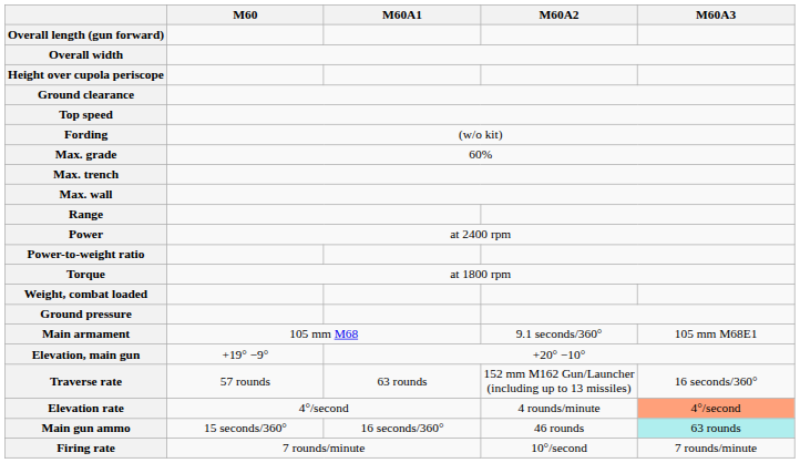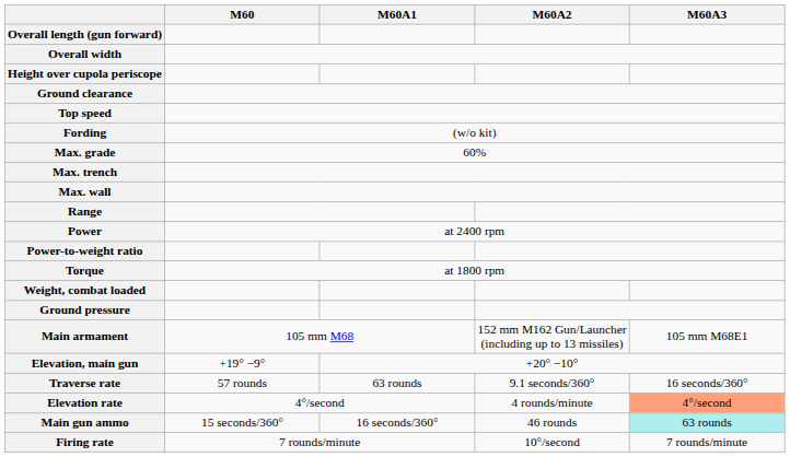 <table class="wikitable" style="text-align:center;">
 <tr>
 <th></th>
 <th style=width:12em>M60</th>
 <th style=width:12em>M60A1</th>
 <th style=width:12em>M60A2</th>
 <th style=width:12em>M60A3</th>
 </tr>
 <tr>
 <th>Overall length (gun forward)</th>
 <td></td>
 <td></td>
 <td></td>
 <td></td>
 </tr>
 <tr>
 <th>Overall width</th>
 <td colspan="4"></td>
 </tr>
 <tr>
 <th>Height over cupola periscope</th>
 <td></td>
 <td></td>
 <td></td>
 <td></td>
 </tr>
 <tr>
 <th>Ground clearance</th>
 <td colspan="4"></td>
 </tr>
 <tr>
 <th>Top speed</th>
 <td colspan="4"></td>
 </tr>
 <tr>
 <th>Fording</th>
 <td colspan="4"> (w/o kit)</td>
 </tr>
 <tr>
 <th>Max. grade</th>
 <td colspan="4">60%</td>
 </tr>
 <tr>
 <th>Max. trench</th>
 <td colspan="4"></td>
 </tr>
 <tr>
 <th>Max. wall</th>
 <td colspan="4"></td>
 </tr>
 <tr>
 <th>Range</th>
 <td colspan="2"></td>
 <td colspan="2"></td>
 </tr>
 <tr>
 <th>Power</th>
 <td colspan="4"> at 2400 rpm</td>
 </tr>
 <tr>
 <th>Power-to-weight ratio</th>
 <td></td>
 <td></td>
 <td colspan="2"></td>
 </tr>
 <tr>
 <th>Torque</th>
 <td colspan="4"> at 1800 rpm</td>
 </tr>
 <tr>
 <th>Weight, combat loaded</th>
 <td></td>
 <td></td>
 <td></td>
 <td></td>
 </tr>
 <tr>
 <th>Ground pressure</th>
 <td></td>
 <td></td>
 <td colspan="2"></td>
 </tr>
 <tr>
 <th>Main armament</th>
 <td colspan="2">105 mm <a href='#'>M68</a></td>
-<td>9.1 seconds/360°</td>
+<td>152 mm M162 Gun/Launcher (including up to 13 missiles)</td>
 <td>105 mm M68E1</td>
 </tr>
 <tr>
 <th>Elevation, main gun</th>
 <td>+19° −9°</td>
 <td colspan="3">+20° −10°</td>
 </tr>
 <tr>
 <th>Traverse rate</th>
 <td>57 rounds</td>
 <td>63 rounds</td>
-<td>152 mm M162 Gun/Launcher (including up to 13 missiles)</td>
+<td>9.1 seconds/360°</td>
 <td>16 seconds/360°</td>
 </tr>
 <tr>
 <th>Elevation rate</th>
 <td colspan="2">4°/second</td>
 <td>4 rounds/minute</td>
 <td style="background: lightsalmon;">4°/second</td>
 </tr>
 <tr>
 <th>Main gun ammo</th>
 <td>15 seconds/360°</td>
 <td>16 seconds/360°</td>
 <td>46 rounds</td>
 <td style="background: paleturquoise;">63 rounds</td>
 </tr>
 <tr>
 <th>Firing rate</th>
 <td colspan="2">7 rounds/minute</td>
 <td>10°/second</td>
 <td>7 rounds/minute</td>
 </tr>
 </table>
